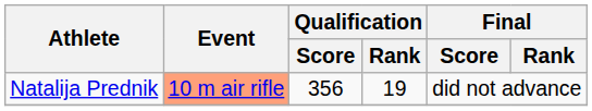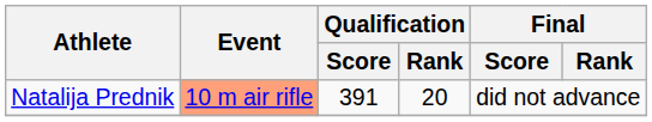 <table class="wikitable" style="font-size:90%">
 <tr>
 <th rowspan="2">Athlete</th>
 <th rowspan="2">Event</th>
 <th colspan="2">Qualification</th>
 <th colspan="2">Final</th>
 </tr>
 <tr>
 <th>Score</th>
 <th>Rank</th>
 <th>Score</th>
 <th>Rank</th>
 </tr>
 <tr>
 <td><a href='#'>Natalija Prednik</a></td>
 <td style="background: lightsalmon;"><a href='#'>10 m air rifle</a></td>
-<td align="center">356</td>
-<td align="center">19</td>
+<td align="center">391</td>
+<td align="center">20</td>
 <td colspan="2"  align="center">did not advance</td>
 </tr>
 <tr>
 </tr>
 </table>
